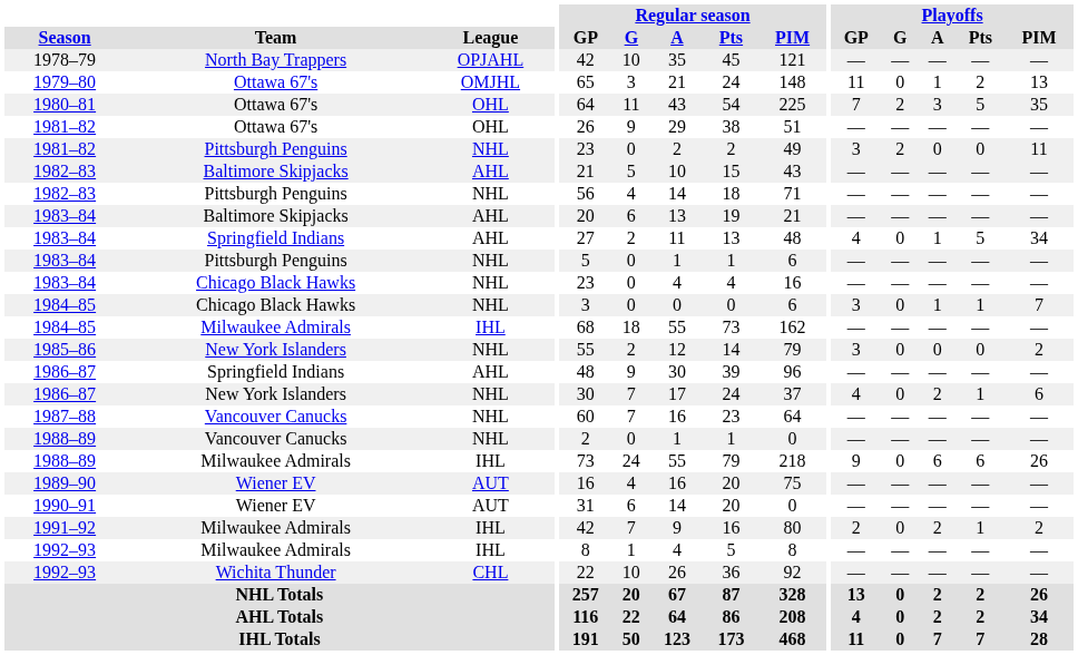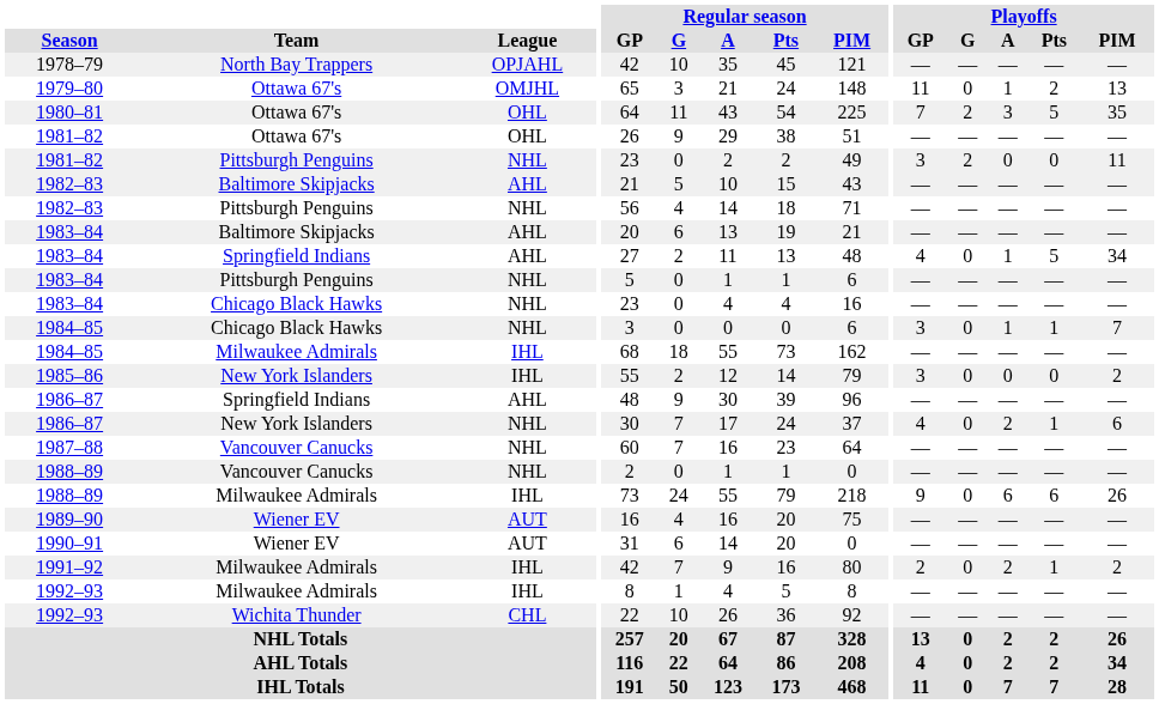 <table border="0" cellpadding="1" cellspacing="0" style="text-align:center; width:60em">
 <tr bgcolor="#e0e0e0">
 <th colspan="3" bgcolor="#ffffff"></th>
 <th rowspan="102" bgcolor="#ffffff"></th>
 <th colspan="5"><a href='#'>Regular season</a></th>
 <th rowspan="102" bgcolor="#ffffff"></th>
 <th colspan="5"><a href='#'>Playoffs</a></th>
 </tr>
 <tr bgcolor="#e0e0e0">
 <th><a href='#'>Season</a></th>
 <th>Team</th>
 <th>League</th>
 <th>GP</th>
 <th><a href='#'>G</a></th>
 <th><a href='#'>A</a></th>
 <th><a href='#'>Pts</a></th>
 <th><a href='#'>PIM</a></th>
 <th>GP</th>
 <th>G</th>
 <th>A</th>
 <th>Pts</th>
 <th>PIM</th>
 </tr>
 <tr bgcolor="#f0f0f0">
 <td>1978–79</td>
 <td><a href='#'>North Bay Trappers</a></td>
 <td><a href='#'>OPJAHL</a></td>
 <td>42</td>
 <td>10</td>
 <td>35</td>
 <td>45</td>
 <td>121</td>
 <td>—</td>
 <td>—</td>
 <td>—</td>
 <td>—</td>
 <td>—</td>
 </tr>
 <tr>
 <td><a href='#'>1979–80</a></td>
 <td><a href='#'>Ottawa 67's</a></td>
 <td><a href='#'>OMJHL</a></td>
 <td>65</td>
 <td>3</td>
 <td>21</td>
 <td>24</td>
 <td>148</td>
 <td>11</td>
 <td>0</td>
 <td>1</td>
 <td>2</td>
 <td>13</td>
 </tr>
 <tr bgcolor="#f0f0f0">
 <td><a href='#'>1980–81</a></td>
 <td>Ottawa 67's</td>
 <td><a href='#'>OHL</a></td>
 <td>64</td>
 <td>11</td>
 <td>43</td>
 <td>54</td>
 <td>225</td>
 <td>7</td>
 <td>2</td>
 <td>3</td>
 <td>5</td>
 <td>35</td>
 </tr>
 <tr>
 <td><a href='#'>1981–82</a></td>
 <td>Ottawa 67's</td>
 <td>OHL</td>
 <td>26</td>
 <td>9</td>
 <td>29</td>
 <td>38</td>
 <td>51</td>
 <td>—</td>
 <td>—</td>
 <td>—</td>
 <td>—</td>
 <td>—</td>
 </tr>
 <tr bgcolor="#f0f0f0">
 <td><a href='#'>1981–82</a></td>
 <td><a href='#'>Pittsburgh Penguins</a></td>
 <td><a href='#'>NHL</a></td>
 <td>23</td>
 <td>0</td>
 <td>2</td>
 <td>2</td>
 <td>49</td>
 <td>3</td>
 <td>2</td>
 <td>0</td>
 <td>0</td>
 <td>11</td>
 </tr>
 <tr bgcolor="#f0f0f0">
 <td><a href='#'>1982–83</a></td>
 <td><a href='#'>Baltimore Skipjacks</a></td>
 <td><a href='#'>AHL</a></td>
 <td>21</td>
 <td>5</td>
 <td>10</td>
 <td>15</td>
 <td>43</td>
 <td>—</td>
 <td>—</td>
 <td>—</td>
 <td>—</td>
 <td>—</td>
 </tr>
 <tr>
 <td><a href='#'>1982–83</a></td>
 <td>Pittsburgh Penguins</td>
 <td>NHL</td>
 <td>56</td>
 <td>4</td>
 <td>14</td>
 <td>18</td>
 <td>71</td>
 <td>—</td>
 <td>—</td>
 <td>—</td>
 <td>—</td>
 <td>—</td>
 </tr>
 <tr bgcolor="#f0f0f0">
 <td><a href='#'>1983–84</a></td>
 <td>Baltimore Skipjacks</td>
 <td>AHL</td>
 <td>20</td>
 <td>6</td>
 <td>13</td>
 <td>19</td>
 <td>21</td>
 <td>—</td>
 <td>—</td>
 <td>—</td>
 <td>—</td>
 <td>—</td>
 </tr>
 <tr>
 <td><a href='#'>1983–84</a></td>
 <td><a href='#'>Springfield Indians</a></td>
 <td>AHL</td>
 <td>27</td>
 <td>2</td>
 <td>11</td>
 <td>13</td>
 <td>48</td>
 <td>4</td>
 <td>0</td>
 <td>1</td>
 <td>5</td>
 <td>34</td>
 </tr>
 <tr bgcolor="#f0f0f0">
 <td><a href='#'>1983–84</a></td>
 <td>Pittsburgh Penguins</td>
 <td>NHL</td>
 <td>5</td>
 <td>0</td>
 <td>1</td>
 <td>1</td>
 <td>6</td>
 <td>—</td>
 <td>—</td>
 <td>—</td>
 <td>—</td>
 <td>—</td>
 </tr>
 <tr>
 <td><a href='#'>1983–84</a></td>
 <td><a href='#'>Chicago Black Hawks</a></td>
 <td>NHL</td>
 <td>23</td>
 <td>0</td>
 <td>4</td>
 <td>4</td>
 <td>16</td>
 <td>—</td>
 <td>—</td>
 <td>—</td>
 <td>—</td>
 <td>—</td>
 </tr>
 <tr bgcolor="#f0f0f0">
 <td><a href='#'>1984–85</a></td>
 <td>Chicago Black Hawks</td>
 <td>NHL</td>
 <td>3</td>
 <td>0</td>
 <td>0</td>
 <td>0</td>
 <td>6</td>
 <td>3</td>
 <td>0</td>
 <td>1</td>
 <td>1</td>
 <td>7</td>
 </tr>
 <tr>
 <td><a href='#'>1984–85</a></td>
 <td><a href='#'>Milwaukee Admirals</a></td>
 <td><a href='#'>IHL</a></td>
 <td>68</td>
 <td>18</td>
 <td>55</td>
 <td>73</td>
 <td>162</td>
 <td>—</td>
 <td>—</td>
 <td>—</td>
 <td>—</td>
 <td>—</td>
 </tr>
 <tr bgcolor="#f0f0f0">
 <td><a href='#'>1985–86</a></td>
 <td><a href='#'>New York Islanders</a></td>
-<td>NHL</td>
+<td>IHL</td>
 <td>55</td>
 <td>2</td>
 <td>12</td>
 <td>14</td>
 <td>79</td>
 <td>3</td>
 <td>0</td>
 <td>0</td>
 <td>0</td>
 <td>2</td>
 </tr>
 <tr>
 <td><a href='#'>1986–87</a></td>
 <td>Springfield Indians</td>
 <td>AHL</td>
 <td>48</td>
 <td>9</td>
 <td>30</td>
 <td>39</td>
 <td>96</td>
 <td>—</td>
 <td>—</td>
 <td>—</td>
 <td>—</td>
 <td>—</td>
 </tr>
 <tr bgcolor="#f0f0f0">
 <td><a href='#'>1986–87</a></td>
 <td>New York Islanders</td>
 <td>NHL</td>
 <td>30</td>
 <td>7</td>
 <td>17</td>
 <td>24</td>
 <td>37</td>
 <td>4</td>
 <td>0</td>
 <td>2</td>
 <td>1</td>
 <td>6</td>
 </tr>
 <tr>
 <td><a href='#'>1987–88</a></td>
 <td><a href='#'>Vancouver Canucks</a></td>
 <td>NHL</td>
 <td>60</td>
 <td>7</td>
 <td>16</td>
 <td>23</td>
 <td>64</td>
 <td>—</td>
 <td>—</td>
 <td>—</td>
 <td>—</td>
 <td>—</td>
 </tr>
 <tr bgcolor="#f0f0f0">
 <td><a href='#'>1988–89</a></td>
 <td>Vancouver Canucks</td>
 <td>NHL</td>
 <td>2</td>
 <td>0</td>
 <td>1</td>
 <td>1</td>
 <td>0</td>
 <td>—</td>
 <td>—</td>
 <td>—</td>
 <td>—</td>
 <td>—</td>
 </tr>
 <tr>
 <td><a href='#'>1988–89</a></td>
 <td>Milwaukee Admirals</td>
 <td>IHL</td>
 <td>73</td>
 <td>24</td>
 <td>55</td>
 <td>79</td>
 <td>218</td>
 <td>9</td>
 <td>0</td>
 <td>6</td>
 <td>6</td>
 <td>26</td>
 </tr>
 <tr bgcolor="#f0f0f0">
 <td><a href='#'>1989–90</a></td>
 <td><a href='#'>Wiener EV</a></td>
 <td><a href='#'>AUT</a></td>
 <td>16</td>
 <td>4</td>
 <td>16</td>
 <td>20</td>
 <td>75</td>
 <td>—</td>
 <td>—</td>
 <td>—</td>
 <td>—</td>
 <td>—</td>
 </tr>
 <tr>
 <td><a href='#'>1990–91</a></td>
 <td>Wiener EV</td>
 <td>AUT</td>
 <td>31</td>
 <td>6</td>
 <td>14</td>
 <td>20</td>
 <td>0</td>
 <td>—</td>
 <td>—</td>
 <td>—</td>
 <td>—</td>
 <td>—</td>
 </tr>
 <tr bgcolor="#f0f0f0">
 <td><a href='#'>1991–92</a></td>
 <td>Milwaukee Admirals</td>
 <td>IHL</td>
 <td>42</td>
 <td>7</td>
 <td>9</td>
 <td>16</td>
 <td>80</td>
 <td>2</td>
 <td>0</td>
 <td>2</td>
 <td>1</td>
 <td>2</td>
 </tr>
 <tr>
 <td><a href='#'>1992–93</a></td>
 <td>Milwaukee Admirals</td>
 <td>IHL</td>
 <td>8</td>
 <td>1</td>
 <td>4</td>
 <td>5</td>
 <td>8</td>
 <td>—</td>
 <td>—</td>
 <td>—</td>
 <td>—</td>
 <td>—</td>
 </tr>
 <tr bgcolor="#f0f0f0">
 <td><a href='#'>1992–93</a></td>
 <td><a href='#'>Wichita Thunder</a></td>
 <td><a href='#'>CHL</a></td>
 <td>22</td>
 <td>10</td>
 <td>26</td>
 <td>36</td>
 <td>92</td>
 <td>—</td>
 <td>—</td>
 <td>—</td>
 <td>—</td>
 <td>—</td>
 </tr>
 <tr bgcolor="#e0e0e0">
 <th colspan="3">NHL Totals</th>
 <th>257</th>
 <th>20</th>
 <th>67</th>
 <th>87</th>
 <th>328</th>
 <th>13</th>
 <th>0</th>
 <th>2</th>
 <th>2</th>
 <th>26</th>
 </tr>
 <tr bgcolor="#e0e0e0">
 <th colspan="3">AHL Totals</th>
 <th>116</th>
 <th>22</th>
 <th>64</th>
 <th>86</th>
 <th>208</th>
 <th>4</th>
 <th>0</th>
 <th>2</th>
 <th>2</th>
 <th>34</th>
 </tr>
 <tr bgcolor="#e0e0e0">
 <th colspan="3">IHL Totals</th>
 <th>191</th>
 <th>50</th>
 <th>123</th>
 <th>173</th>
 <th>468</th>
 <th>11</th>
 <th>0</th>
 <th>7</th>
 <th>7</th>
 <th>28</th>
 </tr>
 </table>
